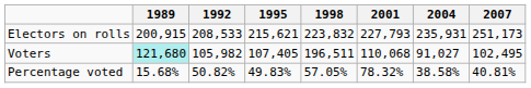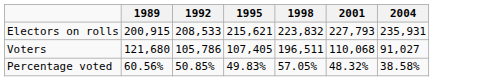 <table class="wikitable">
 <tr>
 <td></td>
 <th>1989</th>
 <th>1992</th>
 <th>1995</th>
 <th>1998</th>
 <th>2001</th>
 <th>2004</th>
-<th>2007</th>
 </tr>
 <tr>
 <td>Electors on rolls</td>
 <td>200,915</td>
 <td>208,533</td>
 <td>215,621</td>
 <td>223,832</td>
 <td>227,793</td>
 <td>235,931</td>
-<td>251,173</td>
 </tr>
 <tr>
 <td>Voters</td>
-<td style="background: paleturquoise;">121,680</td>
-<td>105,982</td>
+<td>121,680</td>
+<td>105,786</td>
 <td>107,405</td>
 <td>196,511</td>
 <td>110,068</td>
 <td>91,027</td>
-<td>102,495</td>
 </tr>
 <tr>
 <td>Percentage voted</td>
-<td>15.68%</td>
-<td>50.82%</td>
+<td>60.56%</td>
+<td>50.85%</td>
 <td>49.83%</td>
 <td>57.05%</td>
-<td>78.32%</td>
+<td>48.32%</td>
 <td>38.58%</td>
-<td>40.81%</td>
 </tr>
 </table>
